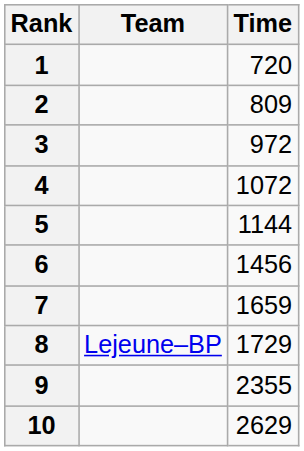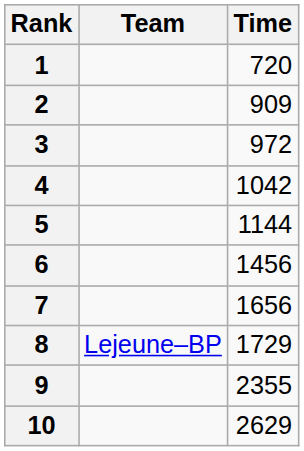 <table class="wikitable">
 <tr>
 <th scope="col">Rank</th>
 <th scope="col">Team</th>
 <th scope="col">Time</th>
 </tr>
 <tr>
 <th scope="row">1</th>
 <td></td>
 <td style="text-align:right;">720</td>
 </tr>
 <tr>
 <th scope="row">2</th>
 <td></td>
-<td style="text-align:right;">809</td>
+<td style="text-align:right;">909</td>
 </tr>
 <tr>
 <th scope="row">3</th>
 <td></td>
 <td style="text-align:right;">972</td>
 </tr>
 <tr>
 <th scope="row">4</th>
 <td></td>
-<td style="text-align:right;">1072</td>
+<td style="text-align:right;">1042</td>
 </tr>
 <tr>
 <th scope="row">5</th>
 <td></td>
 <td style="text-align:right;">1144</td>
 </tr>
 <tr>
 <th scope="row">6</th>
 <td></td>
 <td style="text-align:right;">1456</td>
 </tr>
 <tr>
 <th scope="row">7</th>
 <td></td>
-<td style="text-align:right;">1659</td>
+<td style="text-align:right;">1656</td>
 </tr>
 <tr>
 <th scope="row">8</th>
 <td><a href='#'>Lejeune–BP</a></td>
 <td style="text-align:right;">1729</td>
 </tr>
 <tr>
 <th scope="row">9</th>
 <td></td>
 <td style="text-align:right;">2355</td>
 </tr>
 <tr>
 <th scope="row">10</th>
 <td></td>
 <td style="text-align:right;">2629</td>
 </tr>
 </table>
